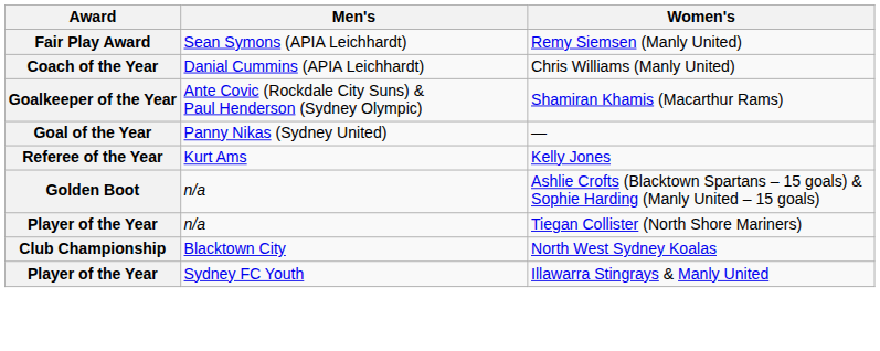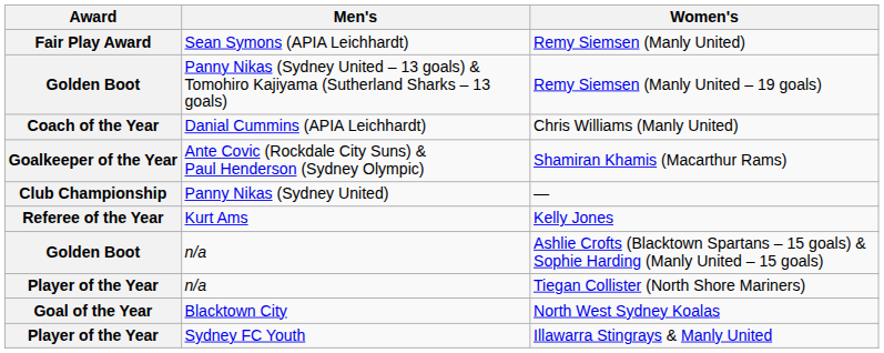 <table class="wikitable">
 <tr>
 <th>Award</th>
 <th width=350>Men's</th>
 <th width=350>Women's</th>
 </tr>
 <tr>
 <th>Fair Play Award</th>
 <td><a href='#'>Sean Symons</a> (APIA Leichhardt)</td>
 <td><a href='#'>Remy Siemsen</a> (Manly United)</td>
 </tr>
 <tr>
+<th>Golden Boot</th>
+<td><a href='#'>Panny Nikas</a> (Sydney United – 13 goals) & <br> Tomohiro Kajiyama (Sutherland Sharks – 13 goals)</td>
+<td><a href='#'>Remy Siemsen</a> (Manly United – 19 goals)</td>
+</tr>
+<tr>
 <th>Coach of the Year</th>
 <td><a href='#'>Danial Cummins</a> (APIA Leichhardt)</td>
 <td>Chris Williams (Manly United)</td>
 </tr>
 <tr>
 <th>Goalkeeper of the Year</th>
 <td><a href='#'>Ante Covic</a> (Rockdale City Suns) & <br><a href='#'>Paul Henderson</a> (Sydney Olympic)</td>
 <td><a href='#'>Shamiran Khamis</a> (Macarthur Rams)</td>
 </tr>
 <tr>
-<th>Goal of the Year</th>
+<th>Club Championship</th>
 <td><a href='#'>Panny Nikas</a> (Sydney United)</td>
 <td>—</td>
 </tr>
 <tr>
 <th>Referee of the Year</th>
 <td><a href='#'>Kurt Ams</a></td>
 <td><a href='#'>Kelly Jones</a></td>
 </tr>
 <tr>
 <th> Golden Boot</th>
 <td><em>n/a</em></td>
 <td><a href='#'>Ashlie Crofts</a> (Blacktown Spartans – 15 goals) & <br><a href='#'>Sophie Harding</a> (Manly United – 15 goals)</td>
 </tr>
 <tr>
 <th> Player of the Year</th>
 <td><em>n/a</em></td>
 <td><a href='#'>Tiegan Collister</a> (North Shore Mariners)</td>
 </tr>
 <tr>
-<th>Club Championship</th>
+<th>Goal of the Year</th>
 <td><a href='#'>Blacktown City</a></td>
 <td><a href='#'>North West Sydney Koalas</a></td>
 </tr>
 <tr>
 <th>Player of the Year</th>
 <td><a href='#'>Sydney FC Youth</a></td>
 <td><a href='#'>Illawarra Stingrays</a> & <a href='#'>Manly United</a></td>
 </tr>
 </table>
